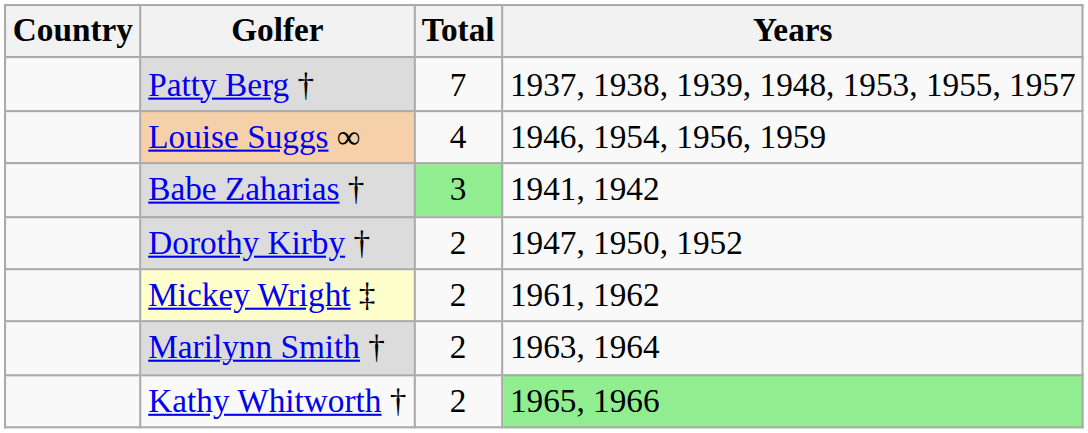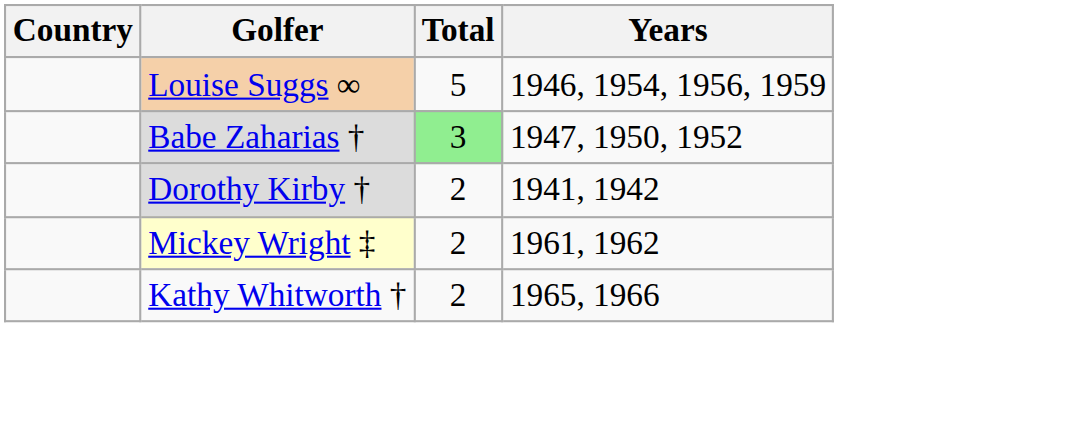 <table class="wikitable">
 <tr>
 <th>Country</th>
 <th>Golfer</th>
 <th>Total</th>
 <th>Years</th>
 </tr>
 <tr>
 <td></td>
-<td style="background:#DCDCDC;"><a href='#'>Patty Berg</a> †</td>
-<td align="center" valign="top">7</td>
-<td>1937, 1938, 1939, 1948, 1953, 1955, 1957</td>
-</tr>
-<tr>
-<td></td>
 <td style="background:#F5D0A9;"><a href='#'>Louise Suggs</a> ∞</td>
-<td align="center" valign="top">4</td>
+<td align="center" valign="top">5</td>
 <td>1946, 1954, 1956, 1959</td>
 </tr>
 <tr>
 <td></td>
 <td style="background:#DCDCDC;"><a href='#'>Babe Zaharias</a> †</td>
 <td align="center" valign="top" style="background: lightgreen;">3</td>
-<td>1941, 1942</td>
+<td>1947, 1950, 1952</td>
 </tr>
 <tr>
 <td></td>
 <td style="background:#DCDCDC;"><a href='#'>Dorothy Kirby</a> †</td>
 <td align="center" valign="top">2</td>
-<td>1947, 1950, 1952</td>
+<td>1941, 1942</td>
 </tr>
 <tr>
 <td></td>
 <td style="background:#FFFFCC;"><a href='#'>Mickey Wright</a> ‡</td>
 <td align="center" valign="top">2</td>
 <td>1961, 1962</td>
 </tr>
 <tr>
 <td></td>
-<td style="background:#DCDCDC;"><a href='#'>Marilynn Smith</a> †</td>
-<td align="center" valign="top">2</td>
-<td>1963, 1964</td>
-</tr>
-<tr>
-<td></td>
 <td><a href='#'>Kathy Whitworth</a> †</td>
 <td align="center" valign="top">2</td>
-<td style="background: lightgreen;">1965, 1966</td>
+<td>1965, 1966</td>
 </tr>
 </table>
